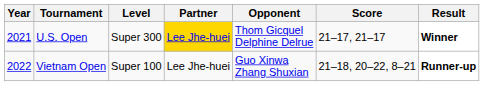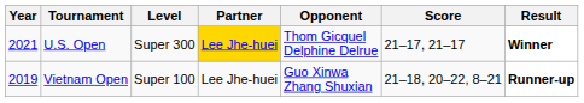 <table class="sortable wikitable" style="font-size: 95%;">
 <tr>
 <th>Year</th>
 <th>Tournament</th>
 <th>Level</th>
 <th>Partner</th>
 <th>Opponent</th>
 <th>Score</th>
 <th>Result</th>
 </tr>
 <tr>
 <td align="center"><a href='#'>2021</a></td>
 <td align="left"><a href='#'>U.S. Open</a></td>
 <td align="left">Super 300</td>
 <td align="left" style="background: gold;"> <a href='#'>Lee Jhe-huei</a></td>
 <td align="left"> <a href='#'>Thom Gicquel</a><br> <a href='#'>Delphine Delrue</a></td>
 <td align="left">21–17, 21–17</td>
 <td style="text-align:left; background:white"> <strong>Winner</strong></td>
 </tr>
 <tr>
-<td align="center"><a href='#'>2022</a></td>
+<td align="center"><a href='#'>2019</a></td>
 <td align="left"><a href='#'>Vietnam Open</a></td>
 <td align="left">Super 100</td>
 <td align="left"> Lee Jhe-huei</td>
 <td align="left"> <a href='#'>Guo Xinwa</a><br> <a href='#'>Zhang Shuxian</a></td>
 <td align="left">21–18, 20–22, 8–21</td>
 <td style="text-align:left; background:white"> <strong>Runner-up</strong></td>
 </tr>
 </table>
